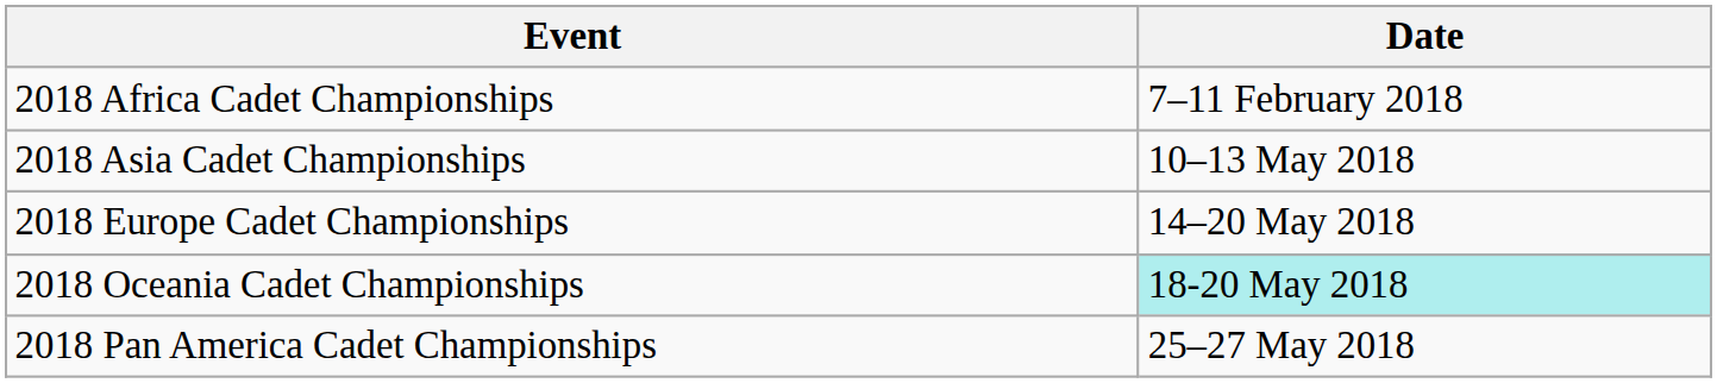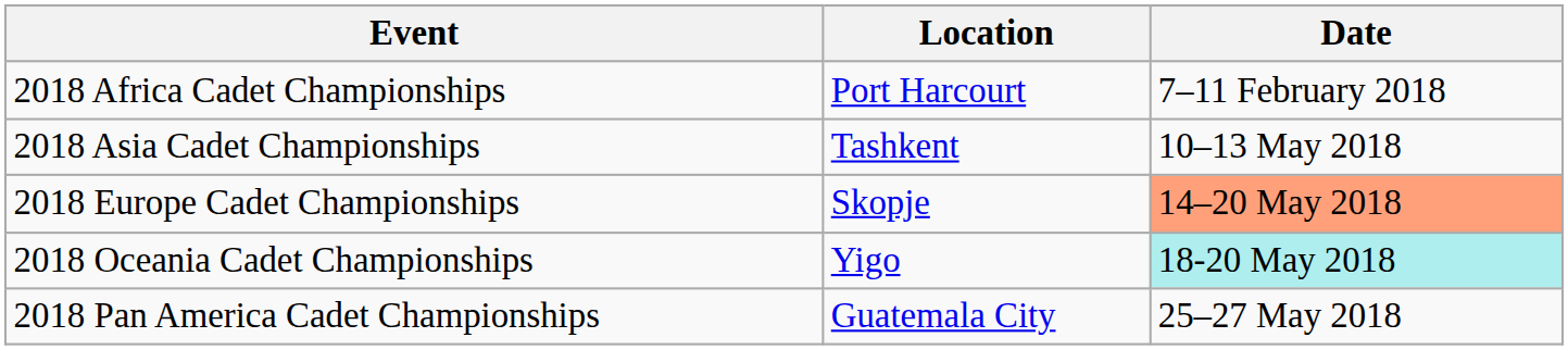 <table class="wikitable" style="width:700px;">
 <tr>
 <th>Event</th>
+<th>Location</th>
 <th>Date</th>
 </tr>
 <tr>
 <td>2018 Africa Cadet Championships</td>
+<td> <a href='#'>Port Harcourt</a></td>
 <td>7–11 February 2018</td>
 </tr>
 <tr>
 <td>2018 Asia Cadet Championships</td>
+<td> <a href='#'>Tashkent</a></td>
 <td>10–13 May 2018</td>
 </tr>
 <tr>
 <td>2018 Europe Cadet Championships</td>
-<td>14–20 May 2018</td>
+<td> <a href='#'>Skopje</a></td>
+<td style="background: lightsalmon;">14–20 May 2018</td>
 </tr>
 <tr>
 <td>2018 Oceania Cadet Championships</td>
+<td> <a href='#'>Yigo</a></td>
 <td style="background: paleturquoise;">18-20 May 2018</td>
 </tr>
 <tr>
 <td>2018 Pan America Cadet Championships</td>
+<td> <a href='#'>Guatemala City</a></td>
 <td>25–27 May 2018</td>
 </tr>
 </table>
